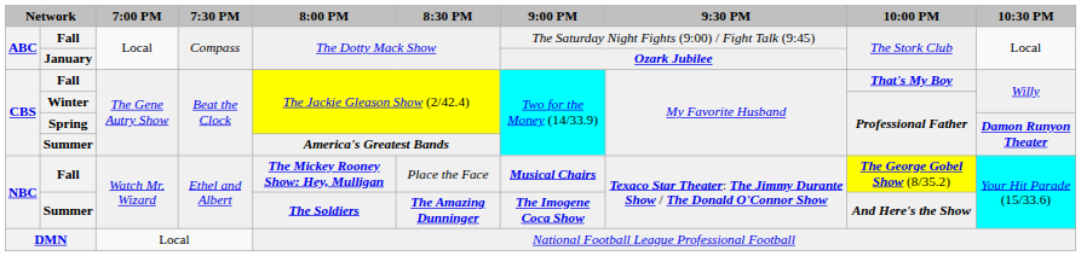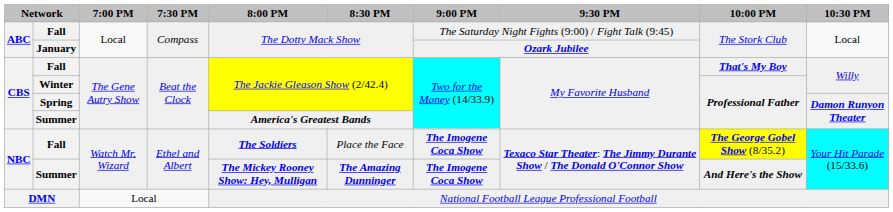 <table class="wikitable" style="width:100%;margin-right:0;text-align:center">
 <tr>
 <th colspan="2" style="background-color:#C0C0C0;text-align:center">Network</th>
 <th style="background-color:#C0C0C0;text-align:center">7:00 PM</th>
 <th style="background-color:#C0C0C0;text-align:center">7:30 PM</th>
 <th style="background-color:#C0C0C0;text-align:center">8:00 PM</th>
 <th style="background-color:#C0C0C0;text-align:center">8:30 PM</th>
 <th style="background-color:#C0C0C0;text-align:center">9:00 PM</th>
 <th style="background-color:#C0C0C0;text-align:center">9:30 PM</th>
 <th style="background-color:#C0C0C0;text-align:center">10:00 PM</th>
 <th style="background-color:#C0C0C0;text-align:center">10:30 PM</th>
 </tr>
 <tr>
 <th rowspan="2"><a href='#'>ABC</a></th>
 <th>Fall</th>
 <td rowspan="2">Local</td>
 <td style="background:#F0F0F0;" rowspan="2"><em>Compass</em></td>
 <td colspan="2" style="background:#F0F0F0;" rowspan="2"><em><a href='#'>The Dotty Mack Show</a></em></td>
 <td colspan="2" style="background:#F0F0F0;"><em>The Saturday Night Fights</em> (9:00) / <em>Fight Talk</em> (9:45)</td>
 <td style="background:#F0F0F0;" rowspan="2"><em><a href='#'>The Stork Club</a></em></td>
 <td rowspan="2">Local</td>
 </tr>
 <tr>
 <th>January</th>
 <td colspan="2" style="background:#F0F0F0;"><strong><em><a href='#'>Ozark Jubilee</a></em></strong></td>
 </tr>
 <tr>
 <th rowspan="4"><a href='#'>CBS</a></th>
 <th>Fall</th>
 <td style="background:#F0F0F0;" rowspan="4"><em><a href='#'>The Gene Autry Show</a></em></td>
 <td style="background:#F0F0F0;" rowspan="4"><em><a href='#'>Beat the Clock</a></em></td>
 <td colspan="2" rowspan="3" style="background:#FFFF00;"><em><a href='#'>The Jackie Gleason Show</a></em> (2/42.4)</td>
 <td style="background:#00FFFF;" rowspan="4"><em><a href='#'>Two for the Money</a></em> (14/33.9)</td>
 <td style="background:#F0F0F0;" rowspan="4"><em><a href='#'>My Favorite Husband</a></em></td>
 <td style="background:#F0F0F0;"><strong><em><a href='#'>That's My Boy</a></em></strong></td>
 <td style="background:#F0F0F0;" rowspan="2"><em><a href='#'>Willy</a></em></td>
 </tr>
 <tr>
 <th>Winter</th>
 <td style="background:#F0F0F0;" rowspan="3"><strong><em>Professional Father</em></strong></td>
 </tr>
 <tr>
 <th>Spring</th>
 <td style="background:#F0F0F0; "rowspan="2"><strong><em><a href='#'>Damon Runyon Theater</a></em></strong></td>
 </tr>
 <tr>
 <th>Summer</th>
 <td style="background:#F0F0F0;" colspan="2"><strong><em>America's Greatest Bands</em></strong></td>
 </tr>
 <tr>
 <th rowspan="2"><a href='#'>NBC</a></th>
 <th>Fall</th>
 <td style="background:#F0F0F0;" rowspan="2"><em><a href='#'>Watch Mr. Wizard</a></em></td>
 <td style="background:#F0F0F0;" rowspan="2"><em><a href='#'>Ethel and Albert</a></em></td>
-<td style="background:#F0F0F0;"><strong><em><a href='#'>The Mickey Rooney Show: Hey, Mulligan</a></em></strong></td>
+<td style="background:#F0F0F0;"><strong><em><a href='#'>The Soldiers</a></em></strong></td>
 <td style="background:#F0F0F0;"><em>Place the Face</em></td>
-<td style="background:#F0F0F0;"><strong><em><a href='#'>Musical Chairs</a></em></strong></td>
+<td style="background:#F0F0F0;"><strong><em><a href='#'>The Imogene Coca Show</a></em></strong></td>
 <td style="background:#F0F0F0;" rowspan="2"><strong><em><a href='#'>Texaco Star Theater</a></em></strong>: <strong><em><a href='#'>The Jimmy Durante Show</a></em></strong> / <strong><em><a href='#'>The Donald O'Connor Show</a></em></strong></td>
 <td style="background:#FFFF00;"><strong><em><a href='#'>The George Gobel Show</a></em></strong> (8/35.2)</td>
 <td style="background:#00FFFF;" rowspan="2"><em><a href='#'>Your Hit Parade</a></em> (15/33.6)</td>
 </tr>
 <tr>
 <th>Summer</th>
-<td style="background:#F0F0F0;"><strong><em><a href='#'>The Soldiers</a></em></strong></td>
+<td style="background:#F0F0F0;"><strong><em><a href='#'>The Mickey Rooney Show: Hey, Mulligan</a></em></strong></td>
 <td style="background:#F0F0F0;"><strong><em><a href='#'>The Amazing Dunninger</a></em></strong></td>
 <td style="background:#F0F0F0;"><strong><em><a href='#'>The Imogene Coca Show</a></em></strong></td>
 <td style="background:#F0F0F0;"><strong><em>And Here's the Show</em></strong></td>
 </tr>
 <tr>
 <th colspan="2"><a href='#'>DMN</a></th>
 <td colspan="2">Local</td>
 <td colspan="6" style="background:#F0F0F0;"><em><a href='#'>National Football League Professional Football</a></em></td>
 </tr>
 </table>
